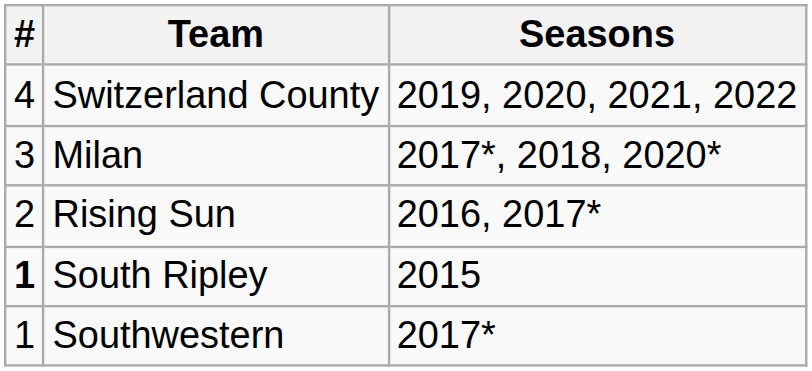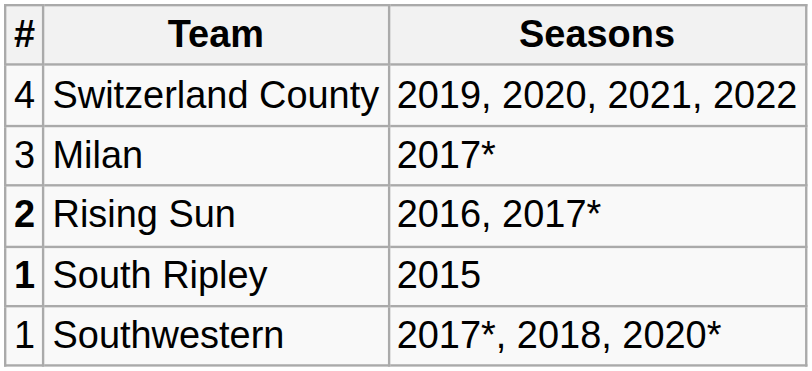 <table class="wikitable" style=>
 <tr>
 <th>#</th>
 <th>Team</th>
 <th>Seasons</th>
 </tr>
 <tr>
 <td>4</td>
 <td>Switzerland County</td>
 <td>2019, 2020, 2021, 2022</td>
 </tr>
 <tr>
 <td>3</td>
 <td>Milan</td>
-<td>2017*, 2018, 2020*</td>
+<td>2017*</td>
 </tr>
 <tr>
-<td>2</td>
+<td><strong>2</strong></td>
 <td>Rising Sun</td>
 <td>2016, 2017*</td>
 </tr>
 <tr>
 <td><strong>1</strong></td>
 <td>South Ripley</td>
 <td>2015</td>
 </tr>
 <tr>
 <td>1</td>
 <td>Southwestern</td>
-<td>2017*</td>
+<td>2017*, 2018, 2020*</td>
 </tr>
 </table>
